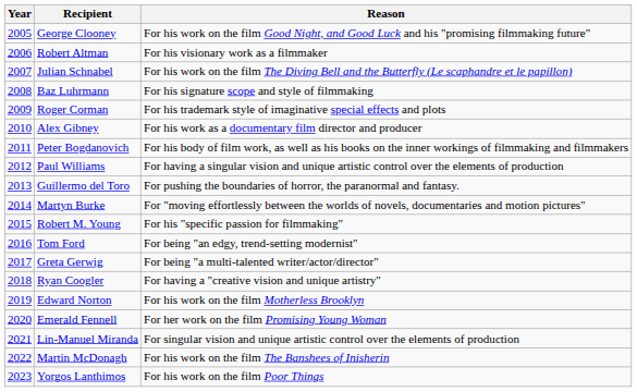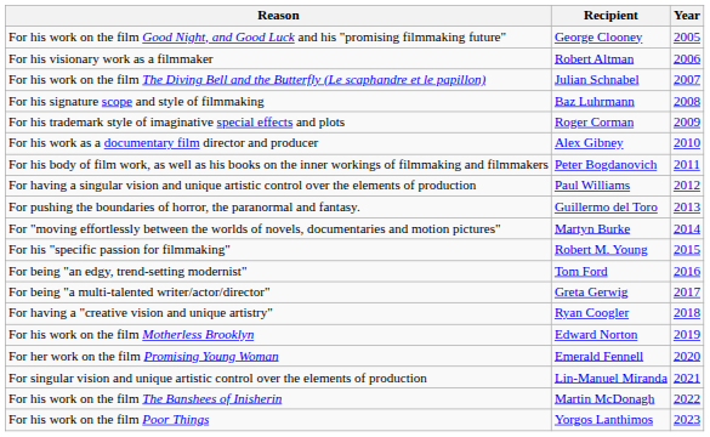 <table class="wikitable sortable">
 <tr>
+<th>Reason</th>
+<th>Recipient</th>
 <th>Year</th>
-<th>Recipient</th>
-<th>Reason</th>
 </tr>
 <tr>
+<td>For his work on the film <em><a href='#'>Good Night, and Good Luck</a></em> and his "promising filmmaking future"</td>
+<td><a href='#'>George Clooney</a></td>
 <td style="text-align: center"><a href='#'>2005</a></td>
-<td><a href='#'>George Clooney</a></td>
-<td>For his work on the film <em><a href='#'>Good Night, and Good Luck</a></em> and his "promising filmmaking future"</td>
 </tr>
 <tr>
+<td>For his visionary work as a filmmaker</td>
+<td><a href='#'>Robert Altman</a></td>
 <td style="text-align: center"><a href='#'>2006</a></td>
-<td><a href='#'>Robert Altman</a></td>
-<td>For his visionary work as a filmmaker</td>
 </tr>
 <tr>
+<td>For his work on the film <em><a href='#'>The Diving Bell and the Butterfly (Le scaphandre et le papillon)</a></em></td>
+<td><a href='#'>Julian Schnabel</a></td>
 <td style="text-align: center"><a href='#'>2007</a></td>
-<td><a href='#'>Julian Schnabel</a></td>
-<td>For his work on the film <em><a href='#'>The Diving Bell and the Butterfly (Le scaphandre et le papillon)</a></em></td>
 </tr>
 <tr>
+<td>For his signature <a href='#'>scope</a> and style of filmmaking</td>
+<td><a href='#'>Baz Luhrmann</a></td>
 <td style="text-align: center"><a href='#'>2008</a></td>
-<td><a href='#'>Baz Luhrmann</a></td>
-<td>For his signature <a href='#'>scope</a> and style of filmmaking</td>
 </tr>
 <tr>
+<td>For his trademark style of imaginative <a href='#'>special effects</a> and plots</td>
+<td><a href='#'>Roger Corman</a></td>
 <td style="text-align: center"><a href='#'>2009</a></td>
-<td><a href='#'>Roger Corman</a></td>
-<td>For his trademark style of imaginative <a href='#'>special effects</a> and plots</td>
 </tr>
 <tr>
+<td>For his work as a <a href='#'>documentary film</a> director and producer</td>
+<td><a href='#'>Alex Gibney</a></td>
 <td style="text-align: center"><a href='#'>2010</a></td>
-<td><a href='#'>Alex Gibney</a></td>
-<td>For his work as a <a href='#'>documentary film</a> director and producer</td>
 </tr>
 <tr>
+<td>For his body of film work, as well as his books on the inner workings of filmmaking and filmmakers</td>
+<td><a href='#'>Peter Bogdanovich</a></td>
 <td style="text-align: center"><a href='#'>2011</a></td>
-<td><a href='#'>Peter Bogdanovich</a></td>
-<td>For his body of film work, as well as his books on the inner workings of filmmaking and filmmakers</td>
 </tr>
 <tr>
+<td>For having a singular vision and unique artistic control over the elements of production</td>
+<td><a href='#'>Paul Williams</a></td>
 <td style="text-align: center"><a href='#'>2012</a></td>
-<td><a href='#'>Paul Williams</a></td>
-<td>For having a singular vision and unique artistic control over the elements of production</td>
 </tr>
 <tr>
+<td>For pushing the boundaries of horror, the paranormal and fantasy.</td>
+<td><a href='#'>Guillermo del Toro</a></td>
 <td style="text-align: center"><a href='#'>2013</a></td>
-<td><a href='#'>Guillermo del Toro</a></td>
-<td>For pushing the boundaries of horror, the paranormal and fantasy.</td>
 </tr>
 <tr>
+<td>For "moving effortlessly between the worlds of novels, documentaries and motion pictures"</td>
+<td><a href='#'>Martyn Burke</a></td>
 <td style="text-align: center"><a href='#'>2014</a></td>
-<td><a href='#'>Martyn Burke</a></td>
-<td>For "moving effortlessly between the worlds of novels, documentaries and motion pictures"</td>
 </tr>
 <tr>
+<td>For his "specific passion for filmmaking"</td>
+<td><a href='#'>Robert M. Young</a></td>
 <td style="text-align: center"><a href='#'>2015</a></td>
-<td><a href='#'>Robert M. Young</a></td>
-<td>For his "specific passion for filmmaking"</td>
 </tr>
 <tr>
+<td>For being "an edgy, trend-setting modernist"</td>
+<td><a href='#'>Tom Ford</a></td>
 <td style="text-align: center"><a href='#'>2016</a></td>
-<td><a href='#'>Tom Ford</a></td>
-<td>For being "an edgy, trend-setting modernist"</td>
 </tr>
 <tr>
+<td>For being "a multi-talented writer/actor/director"</td>
+<td><a href='#'>Greta Gerwig</a></td>
 <td style="text-align: center"><a href='#'>2017</a></td>
-<td><a href='#'>Greta Gerwig</a></td>
-<td>For being "a multi-talented writer/actor/director"</td>
 </tr>
 <tr>
+<td>For having a "creative vision and unique artistry"</td>
+<td><a href='#'>Ryan Coogler</a></td>
 <td style="text-align: center"><a href='#'>2018</a></td>
-<td><a href='#'>Ryan Coogler</a></td>
-<td>For having a "creative vision and unique artistry"</td>
 </tr>
 <tr>
+<td>For his work on the film <em><a href='#'>Motherless Brooklyn</a></em></td>
+<td><a href='#'>Edward Norton</a></td>
 <td style="text-align: center"><a href='#'>2019</a></td>
-<td><a href='#'>Edward Norton</a></td>
-<td>For his work on the film <em><a href='#'>Motherless Brooklyn</a></em></td>
 </tr>
 <tr>
+<td>For her work on the film <em><a href='#'>Promising Young Woman</a></em></td>
+<td><a href='#'>Emerald Fennell</a></td>
 <td style="text-align: center"><a href='#'>2020</a></td>
-<td><a href='#'>Emerald Fennell</a></td>
-<td>For her work on the film <em><a href='#'>Promising Young Woman</a></em></td>
 </tr>
 <tr>
+<td>For singular vision and unique artistic control over the elements of production</td>
+<td><a href='#'>Lin-Manuel Miranda</a></td>
 <td style="text-align: center"><a href='#'>2021</a></td>
-<td><a href='#'>Lin-Manuel Miranda</a></td>
-<td>For singular vision and unique artistic control over the elements of production</td>
 </tr>
 <tr>
+<td>For his work on the film <em><a href='#'>The Banshees of Inisherin</a></em></td>
+<td><a href='#'>Martin McDonagh</a></td>
 <td style="text-align: center"><a href='#'>2022</a></td>
-<td><a href='#'>Martin McDonagh</a></td>
-<td>For his work on the film <em><a href='#'>The Banshees of Inisherin</a></em></td>
 </tr>
 <tr>
+<td>For his work on the film <em><a href='#'>Poor Things</a></em></td>
+<td><a href='#'>Yorgos Lanthimos</a></td>
 <td style="text-align: center"><a href='#'>2023</a></td>
-<td><a href='#'>Yorgos Lanthimos</a></td>
-<td>For his work on the film <em><a href='#'>Poor Things</a></em></td>
 </tr>
 </table>
